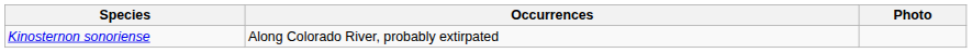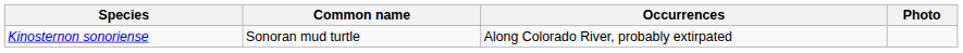 <table width=90% class="wikitable">
 <tr>
 <th width=25%>Species</th>
+<th width=25%>Common name</th>
 <th>Occurrences</th>
 <th>Photo</th>
 </tr>
 <tr>
 <td><em><a href='#'>Kinosternon sonoriense</a></em></td>
+<td>Sonoran mud turtle</td>
 <td>Along Colorado River, probably extirpated</td>
 <td></td>
 </tr>
 </table>
